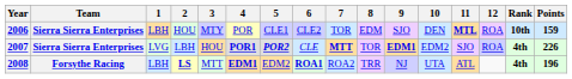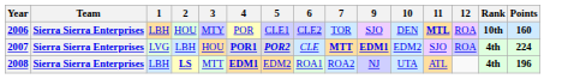 <table class="wikitable" style="text-align:center; font-size:85%">
 <tr>
 <th>Year</th>
 <th>Team</th>
 <th>1</th>
 <th>2</th>
 <th>3</th>
 <th>4</th>
 <th>5</th>
 <th>6</th>
 <th>7</th>
-<th>8</th>
 <th>9</th>
 <th>10</th>
 <th>11</th>
 <th>12</th>
 <th>Rank</th>
 <th>Points</th>
 </tr>
 <tr>
 <th><a href='#'>2006</a></th>
 <th nowrap><a href='#'>Sierra Sierra Enterprises</a></th>
 <td style="background:#FFDF9F;"><a href='#'>LBH</a><br></td>
 <td style="background:#DFFFDF;"><a href='#'>HOU</a><br></td>
 <td style="background:#CFCFFF;"><a href='#'>MTY</a><br></td>
 <td style="background:#FFFFBF;"><a href='#'>POR</a><br></td>
 <td style="background:#CFCFFF;"><a href='#'>CLE1</a><br></td>
 <td style="background:#CFCFFF;"><a href='#'>CLE2</a><br></td>
 <td style="background:#CFEAFF;"><a href='#'>TOR</a><br></td>
-<td style="background:#EFCFFF;"><a href='#'>EDM</a><br></td>
 <td style="background:#EFCFFF;"><a href='#'>SJO</a><br></td>
 <td style="background:#CFEAFF;"><a href='#'>DEN</a><br></td>
 <td style="background:#FFDF9F;"><strong><a href='#'>MTL</a></strong><br></td>
 <td style="background:#EFCFFF;"><a href='#'>ROA</a><br></td>
 <th style="background:#CFEAFF;">10th</th>
-<th style="background:#CFEAFF;">159</th>
+<th style="background:#CFEAFF;">160</th>
 </tr>
 <tr>
 <th><a href='#'>2007</a></th>
 <th nowrap><a href='#'>Sierra Sierra Enterprises</a></th>
 <td style="background:#DFFFDF;"><a href='#'>LVG</a><br></td>
 <td style="background:#CFEAFF;"><a href='#'>LBH</a><br></td>
 <td style="background:#FFDF9F;"><a href='#'>HOU</a><br></td>
 <td style="background:#DFDFDF;"><strong><a href='#'>POR1</a></strong><br></td>
 <td style="background:#DFDFDF;"><strong><em><a href='#'>POR2</a></em></strong><br></td>
 <td style="background:#CFEAFF;"><em><a href='#'>CLE</a></em><br></td>
 <td style="background:#FFDF9F;"><strong><a href='#'>MTT</a><br></strong></td>
-<td style="background:#EFCFFF;"><a href='#'>TOR</a><br></td>
 <td style="background:#FFDF9F;"><strong><a href='#'>EDM1</a></strong><br></td>
 <td style="background:#CFEAFF;"><a href='#'>EDM2</a><br></td>
 <td style="background:#EFCFFF;"><a href='#'>SJO</a><br></td>
 <td style="background:#CFCFFF;"><a href='#'>ROA</a><br></td>
 <th style="background:#DFFFDF;">4th</th>
-<th style="background:#DFFFDF;">226</th>
+<th style="background:#DFFFDF;">224</th>
 </tr>
 <tr>
 <th><a href='#'>2008</a></th>
-<th nowrap><a href='#'>Forsythe Racing</a></th>
+<th nowrap><a href='#'>Sierra Sierra Enterprises</a></th>
 <td style="background:#CFEAFF;"><a href='#'>LBH</a><br></td>
 <td style="background:#FFFFBF;"><strong><a href='#'>LS</a></strong><br></td>
 <td style="background:#DFFFDF;"><a href='#'>MTT</a><br></td>
 <td style="background:#FFDF9F;"><strong><a href='#'>EDM1</a></strong><br></td>
 <td style="background:#FFDF9F;"><a href='#'>EDM2</a><br></td>
-<td style="background:#DFFFDF;"><strong><a href='#'>ROA1</a><br></strong></td>
+<td style="background:#DFFFDF;"><a href='#'>ROA1</a><br></td>
 <td style="background:#CFEAFF;"><a href='#'>ROA2</a><br></td>
-<td style="background:#EFCFFF;"><a href='#'>TRR</a><br></td>
 <td style="background:#CFCFFF;"><a href='#'>NJ</a><br></td>
 <td style="background:#CFEAFF;"><a href='#'>UTA</a><br></td>
 <td style="background:#FFDF9F;"><a href='#'>ATL</a><br></td>
 <td></td>
 <th style="background:#DFFFDF;">4th</th>
 <th style="background:#DFFFDF;">196</th>
 </tr>
 </table>
